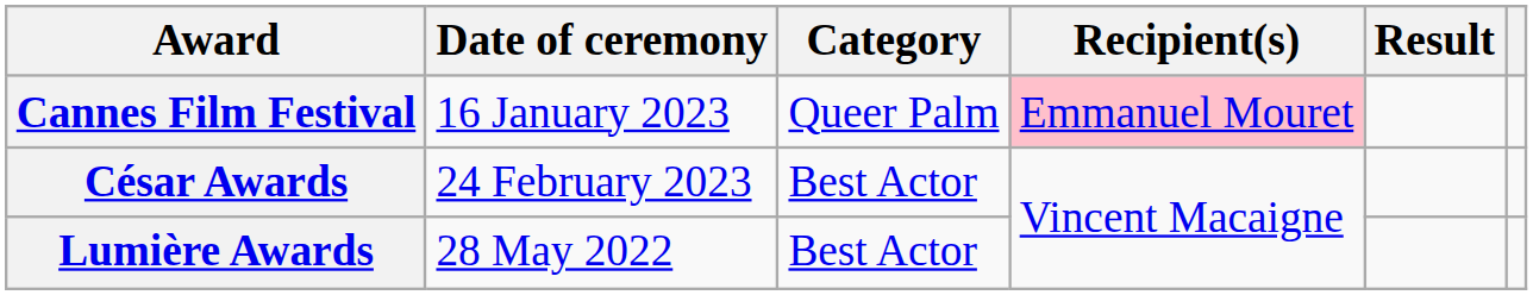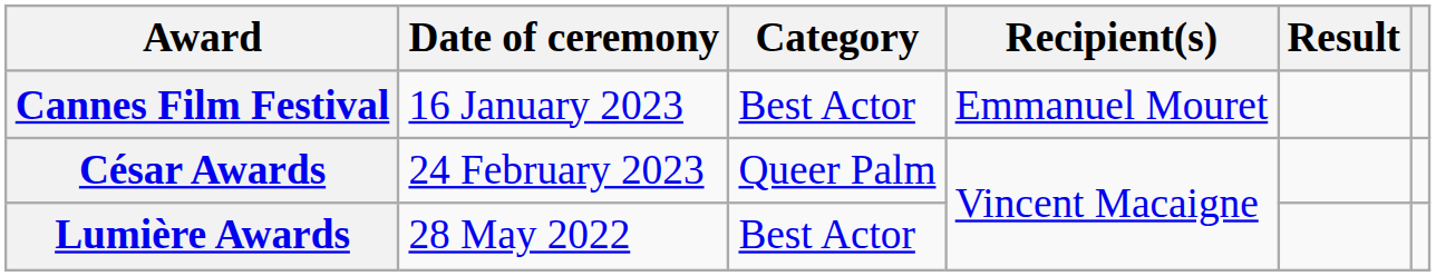 <table class="wikitable sortable plainrowheaders">
 <tr>
 <th scope="col">Award</th>
 <th scope="col">Date of ceremony</th>
 <th scope="col">Category</th>
 <th scope="col">Recipient(s)</th>
 <th scope="col">Result</th>
 <th scope="col" class="unsortable"></th>
 </tr>
 <tr>
 <th scope="row"><a href='#'>Cannes Film Festival</a></th>
 <td><a href='#'>16 January 2023</a></td>
-<td><a href='#'>Queer Palm</a></td>
-<td style="background: pink;"><a href='#'>Emmanuel Mouret</a></td>
+<td><a href='#'>Best Actor</a></td>
+<td><a href='#'>Emmanuel Mouret</a></td>
 <td></td>
 <td align="center"></td>
 </tr>
 <tr>
 <th scope="row"><a href='#'>César Awards</a></th>
 <td><a href='#'>24 February 2023</a></td>
-<td><a href='#'>Best Actor</a></td>
+<td><a href='#'>Queer Palm</a></td>
 <td rowspan="2"><a href='#'>Vincent Macaigne</a></td>
 <td></td>
 <td align="center"></td>
 </tr>
 <tr>
 <th scope="row"><a href='#'>Lumière Awards</a></th>
 <td><a href='#'>28 May 2022</a></td>
 <td><a href='#'>Best Actor</a></td>
 <td></td>
 <td align="center"></td>
 </tr>
 </table>
